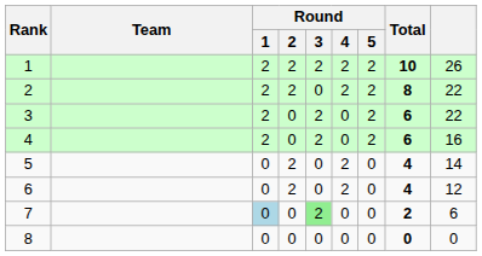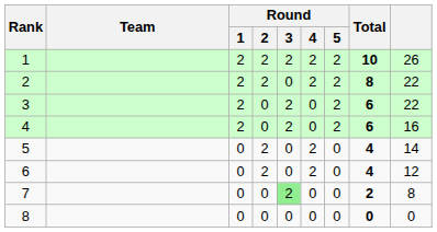 <table class=wikitable style="text-align:center">
 <tr>
 <th rowspan="2" width=40>Rank</th>
 <th rowspan="2" width=200>Team</th>
 <th colspan="5">Round</th>
 <th rowspan="2" width=40>Total</th>
 <th rowspan="2" width=40></th>
 </tr>
 <tr>
 <th width=20>1</th>
 <th width=20>2</th>
 <th width=20>3</th>
 <th width=20>4</th>
 <th width=20>5</th>
 </tr>
 <tr bgcolor="ccffcc">
 <td>1</td>
 <td align=left></td>
 <td>2</td>
 <td>2</td>
 <td>2</td>
 <td>2</td>
 <td>2</td>
 <td><strong>10</strong></td>
 <td>26</td>
 </tr>
 <tr bgcolor="ccffcc">
 <td>2</td>
 <td align=left></td>
 <td>2</td>
 <td>2</td>
 <td>0</td>
 <td>2</td>
 <td>2</td>
 <td><strong>8</strong></td>
 <td>22</td>
 </tr>
 <tr bgcolor="ccffcc">
 <td>3</td>
 <td align=left></td>
 <td>2</td>
 <td>0</td>
 <td>2</td>
 <td>0</td>
 <td>2</td>
 <td><strong>6</strong></td>
 <td>22</td>
 </tr>
 <tr bgcolor="ccffcc">
 <td>4</td>
 <td align=left></td>
 <td>2</td>
 <td>0</td>
 <td>2</td>
 <td>0</td>
 <td>2</td>
 <td><strong>6</strong></td>
 <td>16</td>
 </tr>
 <tr>
 <td>5</td>
 <td align=left></td>
 <td>0</td>
 <td>2</td>
 <td>0</td>
 <td>2</td>
 <td>0</td>
 <td><strong>4</strong></td>
 <td>14</td>
 </tr>
 <tr>
 <td>6</td>
 <td align=left></td>
 <td>0</td>
 <td>2</td>
 <td>0</td>
 <td>2</td>
 <td>0</td>
 <td><strong>4</strong></td>
 <td>12</td>
 </tr>
 <tr>
 <td>7</td>
 <td align=left></td>
-<td style="background: lightblue;">0</td>
+<td>0</td>
 <td>0</td>
 <td style="background: lightgreen;">2</td>
 <td>0</td>
 <td>0</td>
 <td><strong>2</strong></td>
-<td>6</td>
+<td>8</td>
 </tr>
 <tr>
 <td>8</td>
 <td align=left></td>
 <td>0</td>
 <td>0</td>
 <td>0</td>
 <td>0</td>
 <td>0</td>
 <td><strong>0</strong></td>
 <td>0</td>
 </tr>
 </table>
